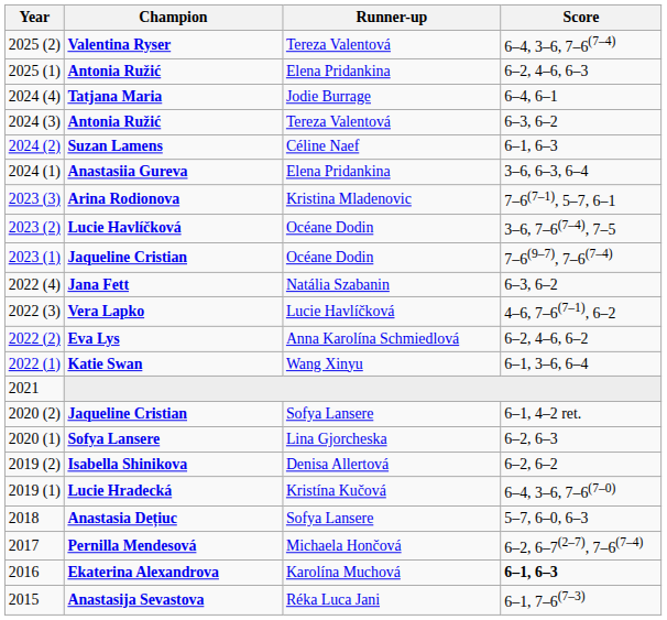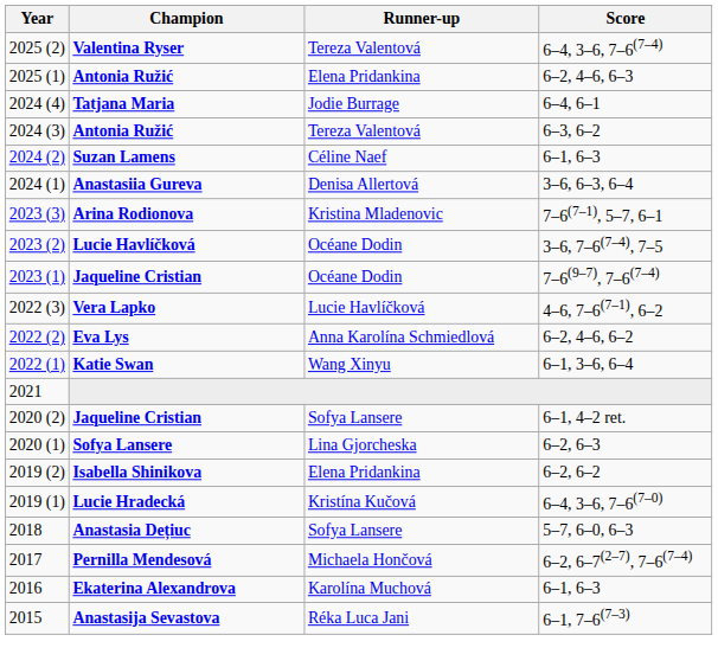 <table class="wikitable nowrap" style="font-size:90%">
 <tr>
 <th>Year</th>
 <th width="200">Champion</th>
 <th width="200">Runner-up</th>
 <th width="145">Score</th>
 </tr>
 <tr>
 <td>2025 (2)</td>
 <td><strong> <a href='#'>Valentina Ryser</a></strong></td>
 <td> <a href='#'>Tereza Valentová</a></td>
 <td>6–4, 3–6, 7–6<sup>(7–4)</sup></td>
 </tr>
 <tr>
 <td>2025 (1)</td>
 <td> <strong><a href='#'>Antonia Ružić</a></strong></td>
 <td> <a href='#'>Elena Pridankina</a></td>
 <td>6–2, 4–6, 6–3</td>
 </tr>
 <tr>
 <td>2024 (4)</td>
 <td> <strong><a href='#'>Tatjana Maria</a></strong></td>
 <td> <a href='#'>Jodie Burrage</a></td>
 <td>6–4, 6–1</td>
 </tr>
 <tr>
 <td>2024 (3)</td>
 <td> <strong><a href='#'>Antonia Ružić</a></strong></td>
 <td> <a href='#'>Tereza Valentová</a></td>
 <td>6–3, 6–2</td>
 </tr>
 <tr>
 <td><a href='#'>2024 (2)</a></td>
 <td> <strong><a href='#'>Suzan Lamens</a></strong></td>
 <td> <a href='#'>Céline Naef</a></td>
 <td>6–1, 6–3</td>
 </tr>
 <tr>
 <td>2024 (1)</td>
 <td> <strong><a href='#'>Anastasiia Gureva</a></strong></td>
-<td> <a href='#'>Elena Pridankina</a></td>
+<td> <a href='#'>Denisa Allertová</a></td>
 <td>3–6, 6–3, 6–4</td>
 </tr>
 <tr>
 <td><a href='#'>2023 (3)</a></td>
 <td> <strong><a href='#'>Arina Rodionova</a></strong></td>
 <td> <a href='#'>Kristina Mladenovic</a></td>
 <td>7–6<sup>(7–1)</sup>, 5–7, 6–1</td>
 </tr>
 <tr>
 <td><a href='#'>2023 (2)</a></td>
 <td> <strong><a href='#'>Lucie Havlíčková</a></strong></td>
 <td> <a href='#'>Océane Dodin</a></td>
 <td>3–6, 7–6<sup>(7–4)</sup>, 7–5</td>
 </tr>
 <tr>
 <td><a href='#'>2023 (1)</a></td>
 <td> <strong><a href='#'>Jaqueline Cristian</a></strong></td>
 <td> <a href='#'>Océane Dodin</a></td>
 <td>7–6<sup>(9–7)</sup>, 7–6<sup>(7–4)</sup></td>
-</tr>
-<tr>
-<td>2022 (4)</td>
-<td> <strong><a href='#'>Jana Fett</a></strong></td>
-<td> <a href='#'>Natália Szabanin</a></td>
-<td>6–3, 6–2</td>
 </tr>
 <tr>
 <td>2022 (3)</td>
 <td> <strong><a href='#'>Vera Lapko</a></strong></td>
 <td> <a href='#'>Lucie Havlíčková</a></td>
 <td>4–6, 7–6<sup>(7–1)</sup>, 6–2</td>
 </tr>
 <tr>
 <td><a href='#'>2022 (2)</a></td>
 <td> <strong><a href='#'>Eva Lys</a></strong></td>
 <td> <a href='#'>Anna Karolína Schmiedlová</a></td>
 <td>6–2, 4–6, 6–2</td>
 </tr>
 <tr>
 <td><a href='#'>2022 (1)</a></td>
 <td> <strong><a href='#'>Katie Swan</a></strong></td>
 <td> <a href='#'>Wang Xinyu</a></td>
 <td>6–1, 3–6, 6–4</td>
 </tr>
 <tr>
 <td>2021</td>
 <td colspan=3 bgcolor="#ededed"></td>
 </tr>
 <tr>
 <td>2020 (2)</td>
 <td> <strong><a href='#'>Jaqueline Cristian</a></strong></td>
 <td> <a href='#'>Sofya Lansere</a></td>
 <td>6–1, 4–2 ret.</td>
 </tr>
 <tr>
 <td>2020 (1)</td>
 <td> <strong><a href='#'>Sofya Lansere</a></strong></td>
 <td> <a href='#'>Lina Gjorcheska</a></td>
 <td>6–2, 6–3</td>
 </tr>
 <tr>
 <td>2019 (2)</td>
 <td> <strong><a href='#'>Isabella Shinikova</a></strong></td>
-<td> <a href='#'>Denisa Allertová</a></td>
+<td> <a href='#'>Elena Pridankina</a></td>
 <td>6–2, 6–2</td>
 </tr>
 <tr>
 <td>2019 (1)</td>
 <td> <strong><a href='#'>Lucie Hradecká</a></strong></td>
 <td> <a href='#'>Kristína Kučová</a></td>
 <td>6–4, 3–6, 7–6<sup>(7–0)</sup></td>
 </tr>
 <tr>
 <td>2018</td>
 <td> <strong><a href='#'>Anastasia Dețiuc</a></strong></td>
 <td> <a href='#'>Sofya Lansere</a></td>
 <td>5–7, 6–0, 6–3</td>
 </tr>
 <tr>
 <td>2017</td>
 <td> <strong><a href='#'>Pernilla Mendesová</a></strong></td>
 <td> <a href='#'>Michaela Hončová</a></td>
 <td>6–2, 6–7<sup>(2–7)</sup>, 7–6<sup>(7–4)</sup></td>
 </tr>
 <tr>
 <td>2016</td>
 <td> <strong><a href='#'>Ekaterina Alexandrova</a></strong></td>
 <td> <a href='#'>Karolína Muchová</a></td>
-<td><strong>6–1, 6–3</strong></td>
+<td>6–1, 6–3</td>
 </tr>
 <tr>
 <td>2015</td>
 <td> <strong><a href='#'>Anastasija Sevastova</a></strong></td>
 <td> <a href='#'>Réka Luca Jani</a></td>
 <td>6–1, 7–6<sup>(7–3)</sup></td>
 </tr>
 </table>
